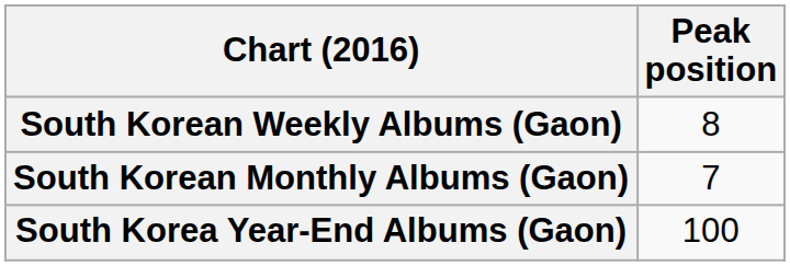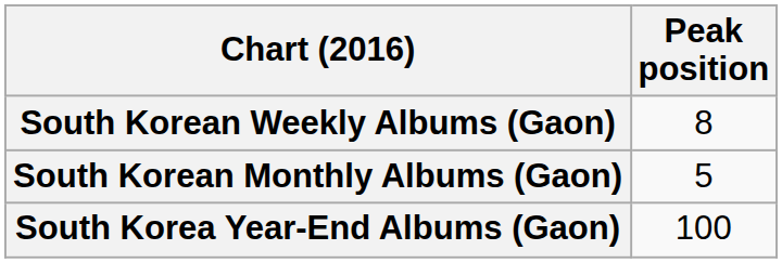 <table class="wikitable sortable plainrowheaders" style="text-align:center;">
 <tr>
 <th>Chart (2016)</th>
 <th>Peak<br>position</th>
 </tr>
 <tr>
 <th scope="row">South Korean Weekly Albums (Gaon)</th>
 <td>8</td>
 </tr>
 <tr>
 <th scope="row">South Korean Monthly Albums (Gaon)</th>
-<td>7</td>
+<td>5</td>
 </tr>
 <tr>
 <th scope="row">South Korea Year-End Albums (Gaon)</th>
 <td>100</td>
 </tr>
 </table>
